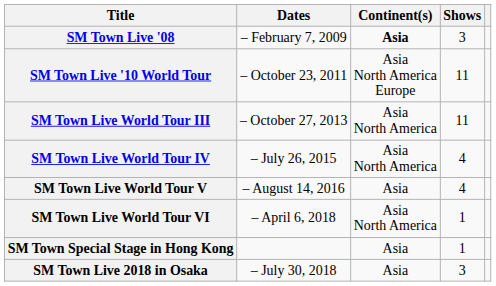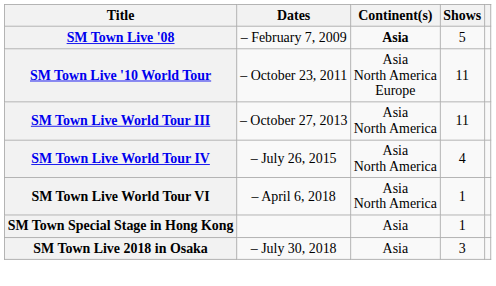 <table class="wikitable sortable plainrowheaders" style="text-align:center;">
 <tr>
 <th scope="col">Title</th>
 <th scope="col">Dates</th>
 <th scope="col">Continent(s)</th>
 <th scope="col">Shows</th>
 <th scope="col" class="unsortable"></th>
 </tr>
 <tr>
 <th scope="row"><a href='#'>SM Town Live '08</a></th>
 <td> – February 7, 2009</td>
 <td><strong>Asia</strong></td>
-<td>3</td>
+<td>5</td>
 <td></td>
 </tr>
 <tr>
 <th scope="row"><a href='#'>SM Town Live '10 World Tour</a></th>
 <td> – October 23, 2011</td>
 <td>Asia<br>North America<br>Europe</td>
 <td>11</td>
 <td></td>
 </tr>
 <tr>
 <th scope="row"><a href='#'>SM Town Live World Tour III</a></th>
 <td> – October 27, 2013</td>
 <td>Asia<br>North America</td>
 <td>11</td>
 <td></td>
 </tr>
 <tr>
 <th scope="row"><a href='#'>SM Town Live World Tour IV</a></th>
 <td> – July 26, 2015</td>
 <td>Asia<br>North America</td>
-<td>4</td>
-<td></td>
-</tr>
-<tr>
-<th scope="row">SM Town Live World Tour V</th>
-<td> – August 14, 2016</td>
-<td>Asia</td>
 <td>4</td>
 <td></td>
 </tr>
 <tr>
 <th scope="row">SM Town Live World Tour VI</th>
 <td> – April 6, 2018</td>
 <td>Asia<br>North America</td>
 <td>1</td>
 <td></td>
 </tr>
 <tr>
 <th scope="row">SM Town Special Stage in Hong Kong</th>
 <td></td>
 <td>Asia</td>
 <td>1</td>
 <td></td>
 </tr>
 <tr>
 <th scope="row">SM Town Live 2018 in Osaka</th>
 <td> – July 30, 2018</td>
 <td>Asia</td>
 <td>3</td>
 <td></td>
 </tr>
 </table>
